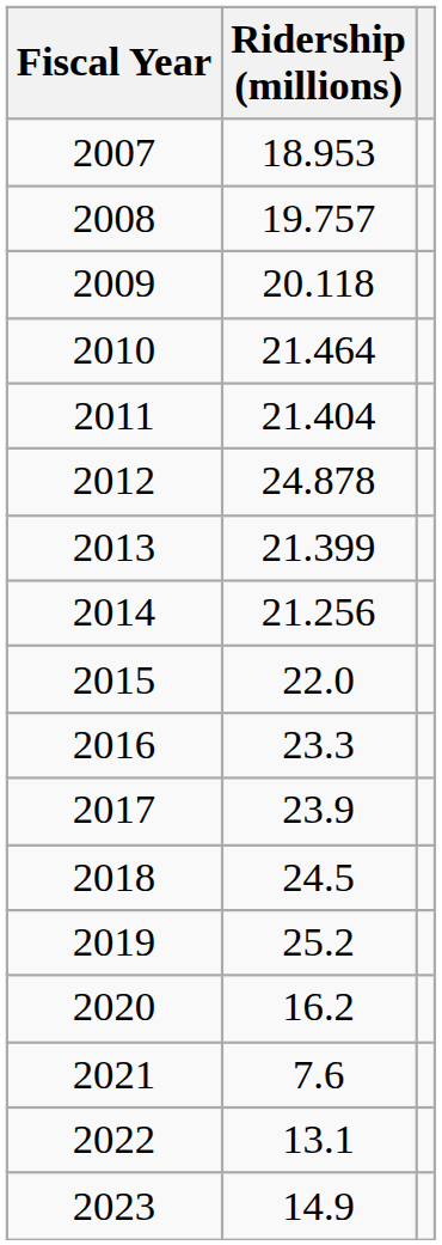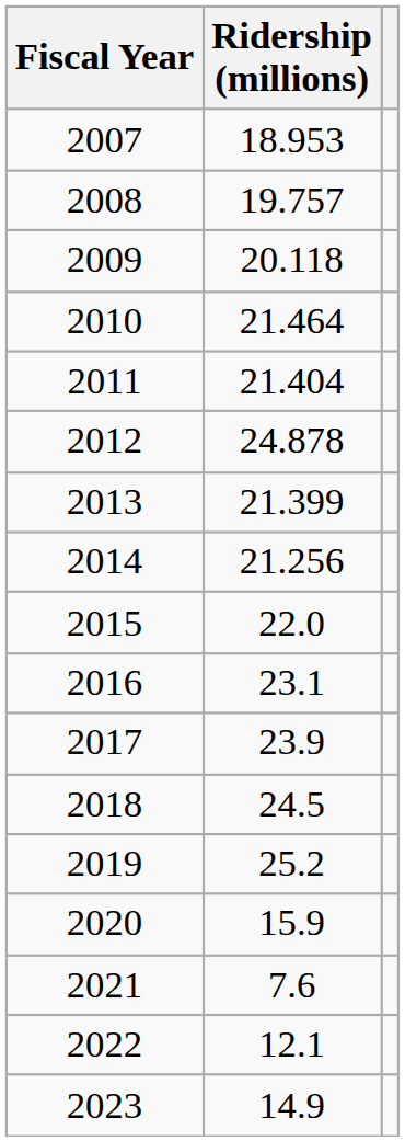 <table class="wikitable" style="text-align:center; float:right; margin:5px; ">
 <tr>
 <th>Fiscal Year</th>
 <th>Ridership<br>(millions)</th>
 <th></th>
 </tr>
 <tr>
 <td>2007</td>
 <td>18.953</td>
 <td></td>
 </tr>
 <tr>
 <td>2008</td>
 <td>19.757</td>
 <td></td>
 </tr>
 <tr>
 <td>2009</td>
 <td>20.118</td>
 <td></td>
 </tr>
 <tr>
 <td>2010</td>
 <td>21.464</td>
 <td></td>
 </tr>
 <tr>
 <td>2011</td>
 <td>21.404</td>
 <td></td>
 </tr>
 <tr>
 <td>2012</td>
 <td>24.878</td>
 <td></td>
 </tr>
 <tr>
 <td>2013</td>
 <td>21.399</td>
 <td></td>
 </tr>
 <tr>
 <td>2014</td>
 <td>21.256</td>
 <td></td>
 </tr>
 <tr>
 <td>2015</td>
 <td>22.0</td>
 <td></td>
 </tr>
 <tr>
 <td>2016</td>
-<td>23.3</td>
+<td>23.1</td>
 <td></td>
 </tr>
 <tr>
 <td>2017</td>
 <td>23.9</td>
 <td></td>
 </tr>
 <tr>
 <td>2018</td>
 <td>24.5</td>
 <td></td>
 </tr>
 <tr>
 <td>2019</td>
 <td>25.2</td>
 <td></td>
 </tr>
 <tr>
 <td>2020</td>
-<td>16.2</td>
+<td>15.9</td>
 <td></td>
 </tr>
 <tr>
 <td>2021</td>
 <td>7.6</td>
 <td></td>
 </tr>
 <tr>
 <td>2022</td>
-<td>13.1</td>
+<td>12.1</td>
 <td></td>
 </tr>
 <tr>
 <td>2023</td>
 <td>14.9</td>
 <td></td>
 </tr>
 </table>
